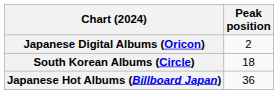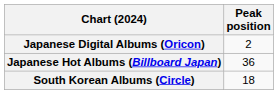 <table class="wikitable sortable plainrowheaders" style="text-align:center">
 <tr>
 <th scope="col">Chart (2024)</th>
 <th scope="col">Peak<br>position</th>
 </tr>
 <tr>
 <th scope="row">Japanese Digital Albums (<a href='#'>Oricon</a>)</th>
 <td>2</td>
 </tr>
 <tr>
+<th scope="row">Japanese Hot Albums (<em><a href='#'>Billboard Japan</a></em>)</th>
+<td>36</td>
+</tr>
+<tr>
 <th scope="row">South Korean Albums (<a href='#'>Circle</a>)</th>
 <td>18</td>
 </tr>
-<tr>
-<th scope="row">Japanese Hot Albums (<em><a href='#'>Billboard Japan</a></em>)</th>
-<td>36</td>
-</tr>
 </table>
